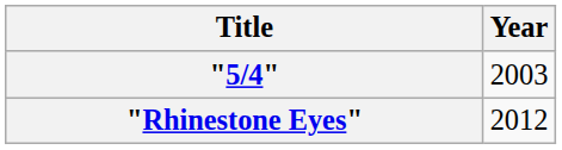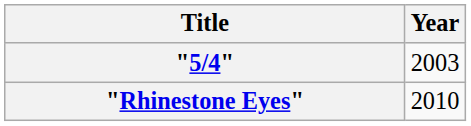 <table class="wikitable plainrowheaders" style="text-align:center;">
 <tr>
 <th scope="col" style="width:16em;">Title</th>
 <th scope="col">Year</th>
 </tr>
 <tr>
 <th scope="row">"<a href='#'>5/4</a>"</th>
 <td>2003</td>
 </tr>
 <tr>
 <th scope="row">"<a href='#'>Rhinestone Eyes</a>"</th>
-<td>2012</td>
+<td>2010</td>
 </tr>
 </table>
